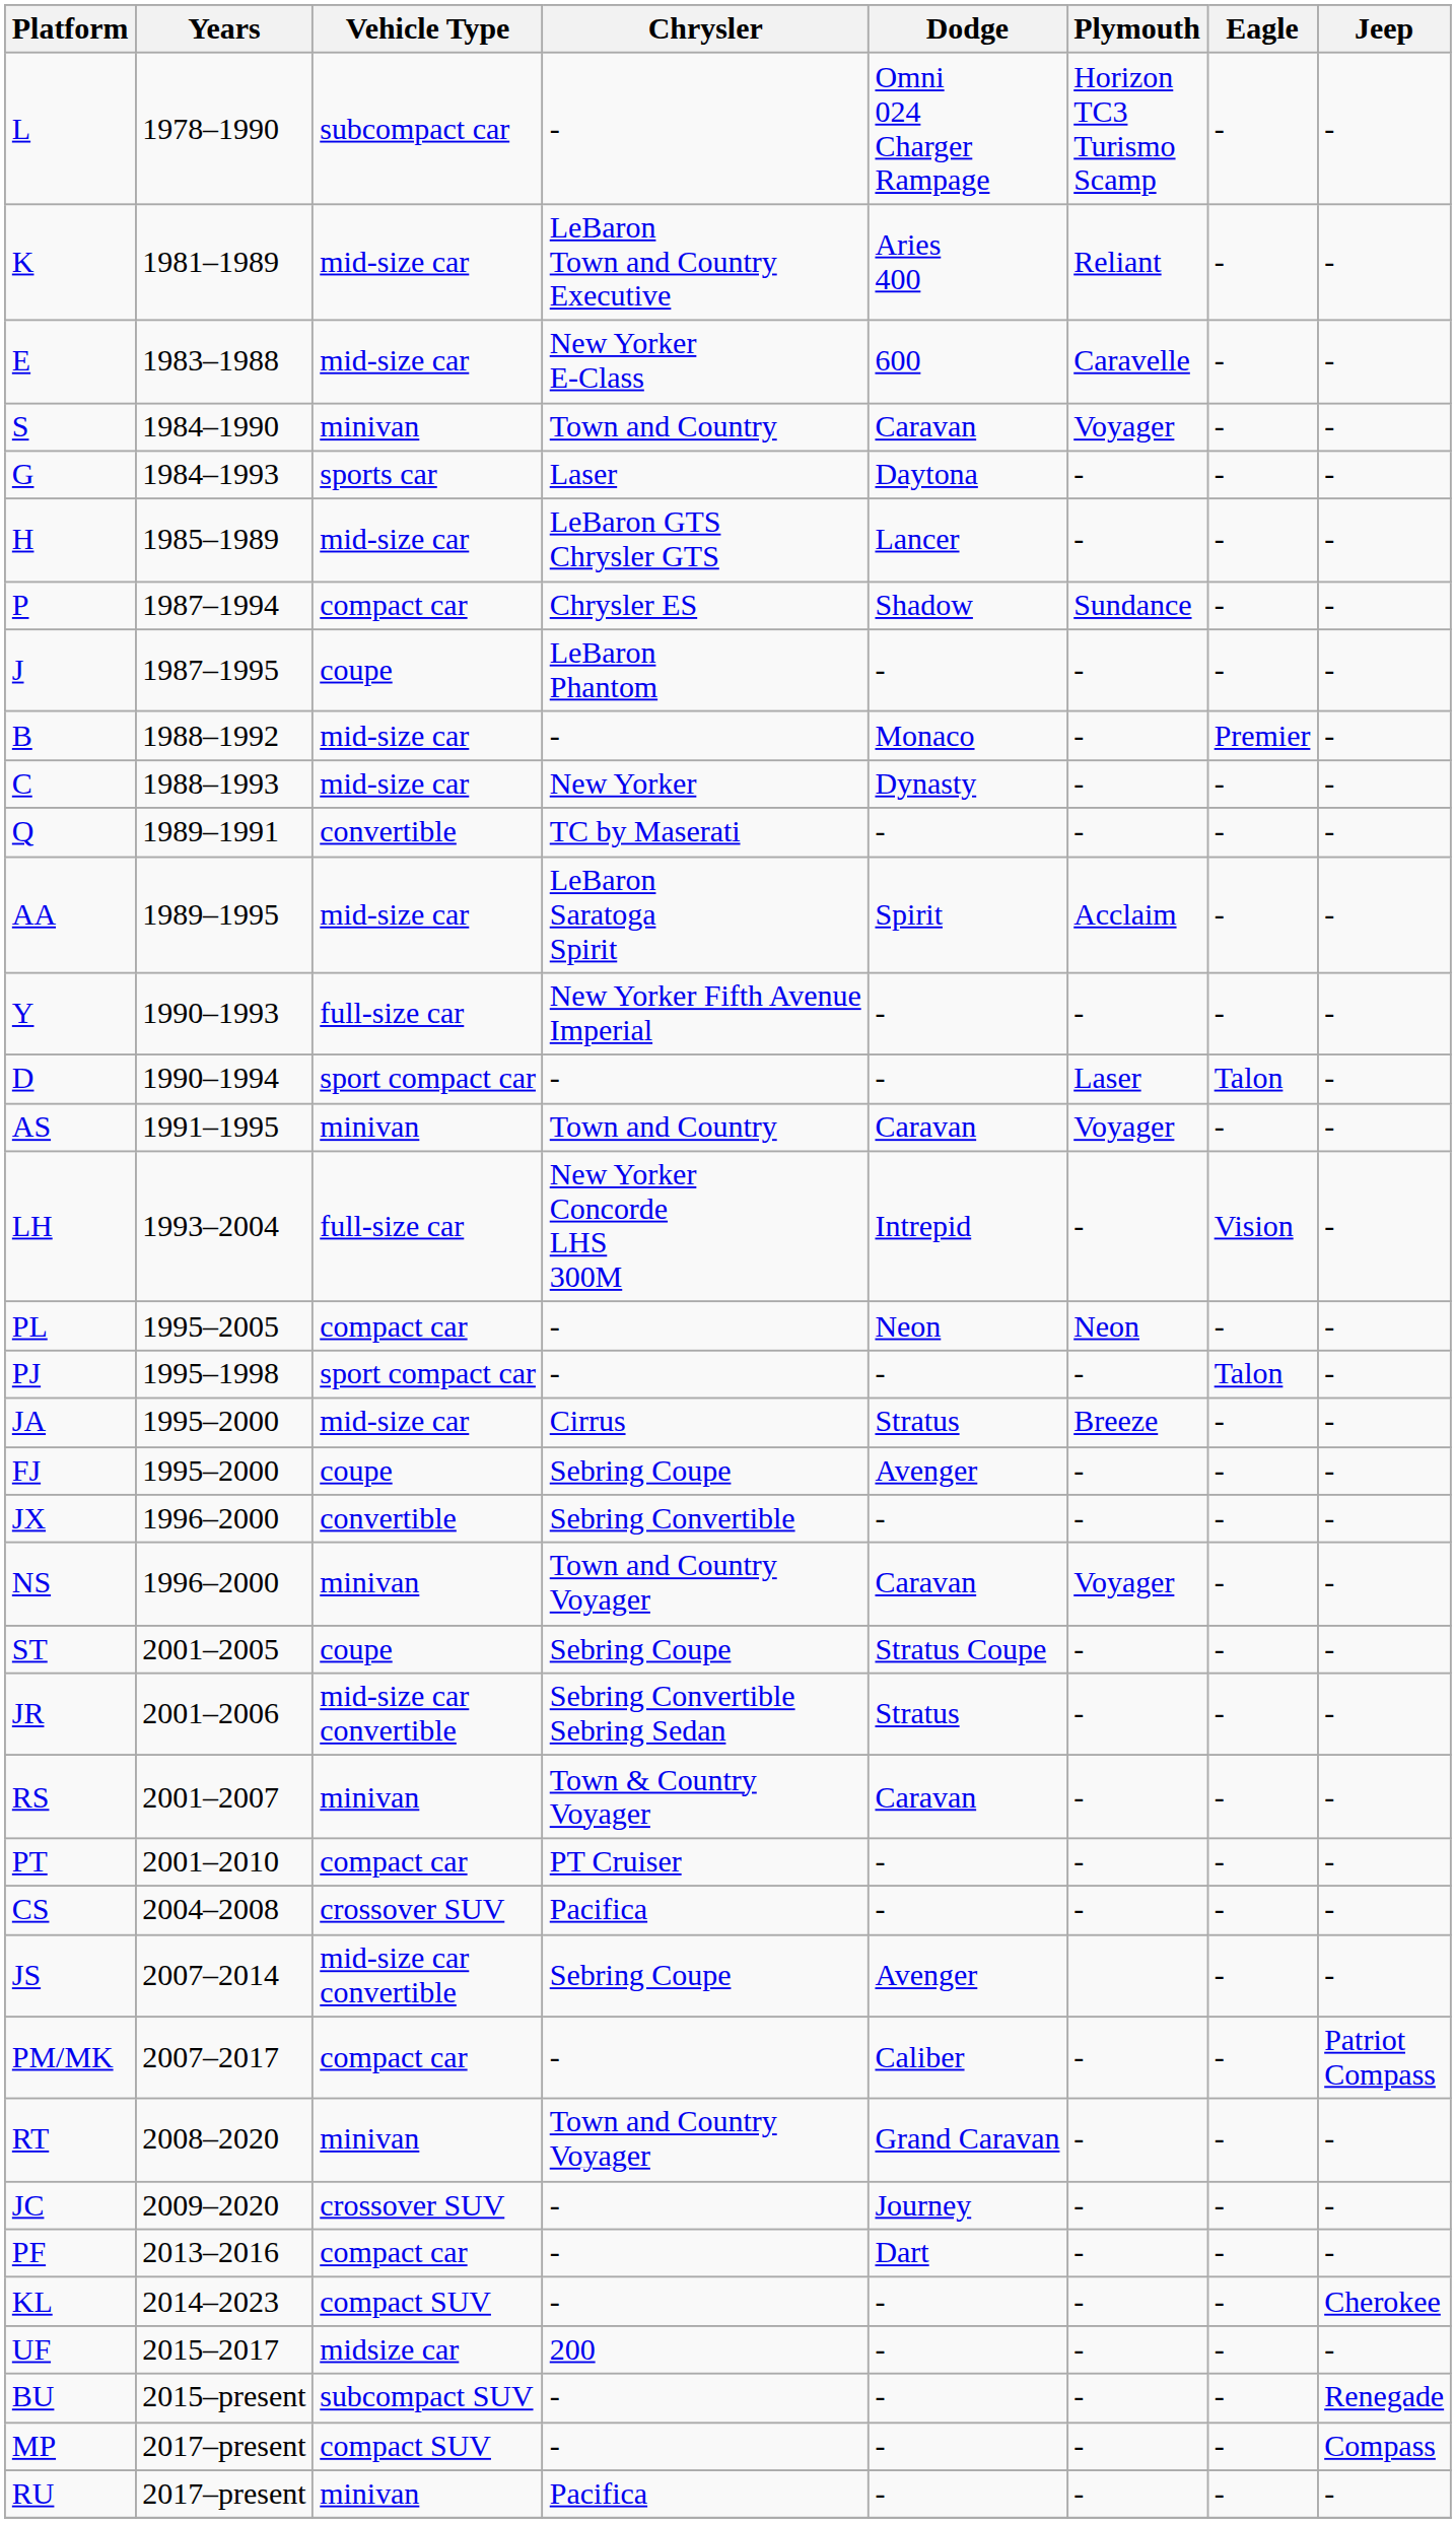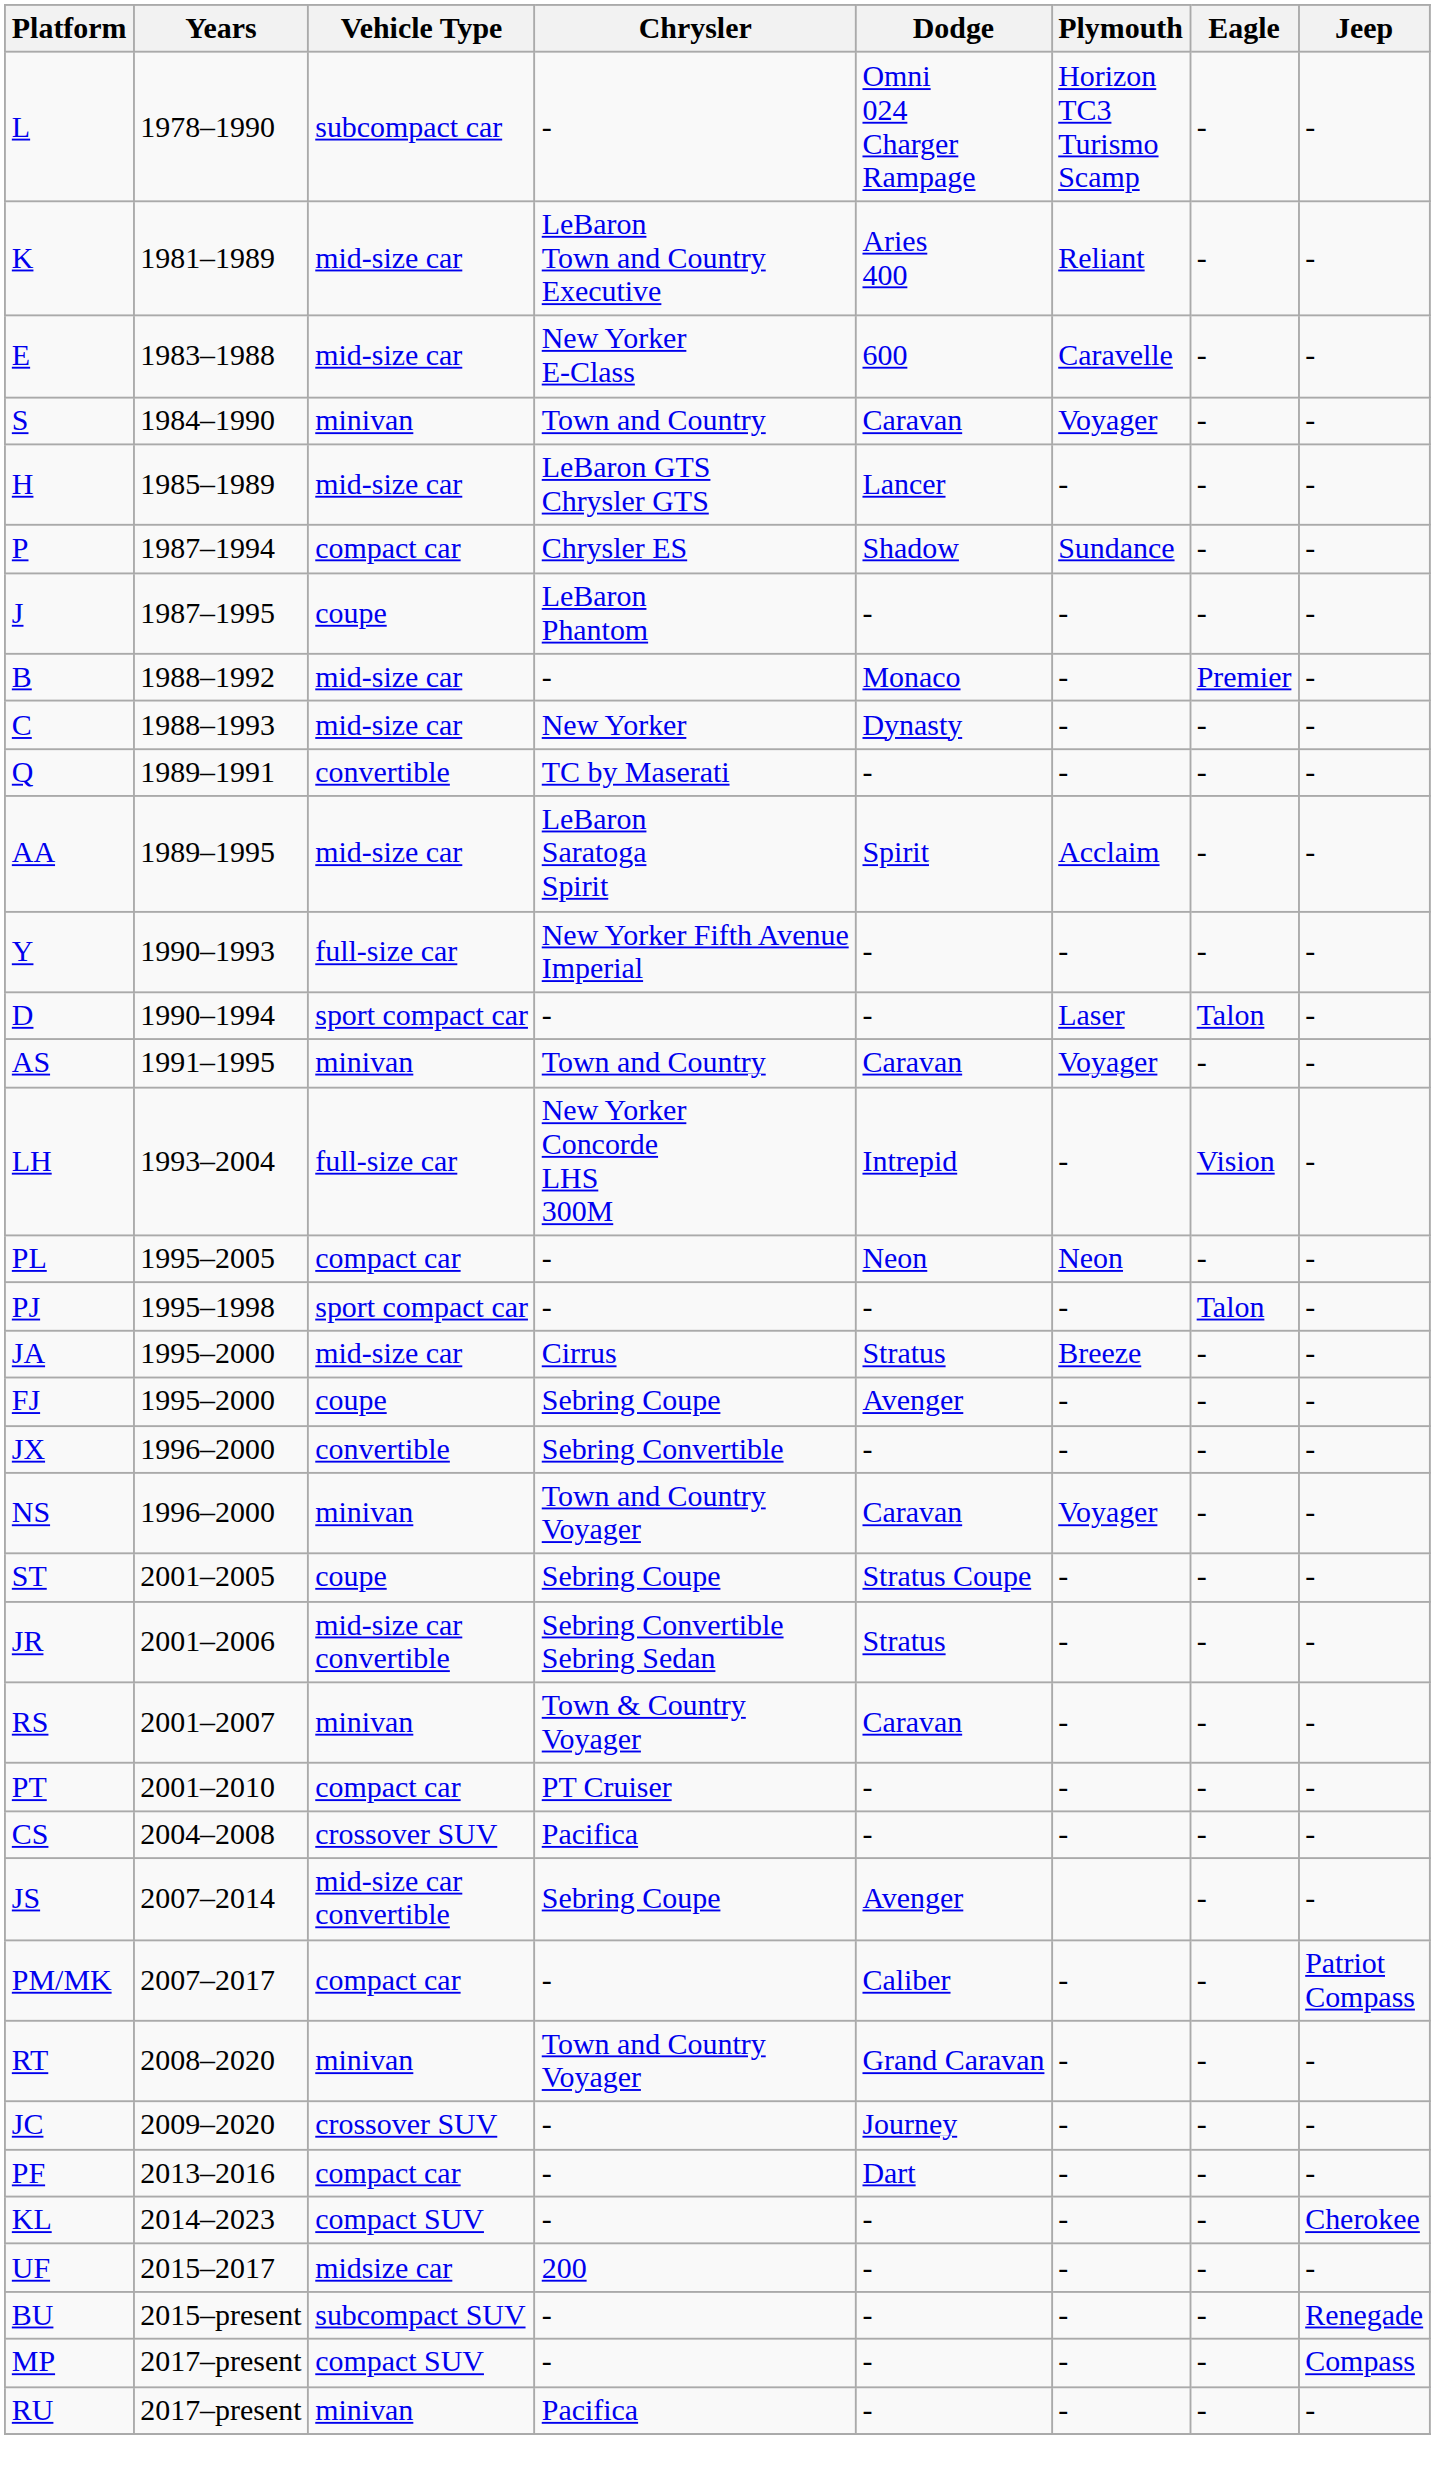 <table class="wikitable sortable">
 <tr>
 <th>Platform</th>
 <th>Years</th>
 <th>Vehicle Type</th>
 <th>Chrysler</th>
 <th>Dodge</th>
 <th>Plymouth</th>
 <th>Eagle</th>
 <th>Jeep</th>
 </tr>
 <tr>
 <td><a href='#'>L</a></td>
 <td>1978–1990</td>
 <td><a href='#'>subcompact car</a></td>
 <td>-</td>
 <td><a href='#'>Omni</a><br><a href='#'>024</a><br><a href='#'>Charger</a><br><a href='#'>Rampage</a></td>
 <td><a href='#'>Horizon</a><br><a href='#'>TC3</a><br><a href='#'>Turismo</a><br><a href='#'>Scamp</a></td>
 <td>-</td>
 <td>-</td>
 </tr>
 <tr>
 <td><a href='#'>K</a></td>
 <td>1981–1989</td>
 <td><a href='#'>mid-size car</a></td>
 <td><a href='#'>LeBaron</a><br><a href='#'>Town and Country</a><br><a href='#'>Executive</a></td>
 <td><a href='#'>Aries</a><br><a href='#'>400</a></td>
 <td><a href='#'>Reliant</a></td>
 <td>-</td>
 <td>-</td>
 </tr>
 <tr>
 <td><a href='#'>E</a></td>
 <td>1983–1988</td>
 <td><a href='#'>mid-size car</a></td>
 <td><a href='#'>New Yorker</a><br><a href='#'>E-Class</a></td>
 <td><a href='#'>600</a></td>
 <td><a href='#'>Caravelle</a></td>
 <td>-</td>
 <td>-</td>
 </tr>
 <tr>
 <td><a href='#'>S</a></td>
 <td>1984–1990</td>
 <td><a href='#'>minivan</a></td>
 <td><a href='#'>Town and Country</a></td>
 <td><a href='#'>Caravan</a></td>
 <td><a href='#'>Voyager</a></td>
-<td>-</td>
-<td>-</td>
-</tr>
-<tr>
-<td><a href='#'>G</a></td>
-<td>1984–1993</td>
-<td><a href='#'>sports car</a></td>
-<td><a href='#'>Laser</a></td>
-<td><a href='#'>Daytona</a></td>
-<td>-</td>
 <td>-</td>
 <td>-</td>
 </tr>
 <tr>
 <td><a href='#'>H</a></td>
 <td>1985–1989</td>
 <td><a href='#'>mid-size car</a></td>
 <td><a href='#'>LeBaron GTS</a><br><a href='#'>Chrysler GTS</a></td>
 <td><a href='#'>Lancer</a></td>
 <td>-</td>
 <td>-</td>
 <td>-</td>
 </tr>
 <tr>
 <td><a href='#'>P</a></td>
 <td>1987–1994</td>
 <td><a href='#'>compact car</a></td>
 <td><a href='#'>Chrysler ES</a></td>
 <td><a href='#'>Shadow</a></td>
 <td><a href='#'>Sundance</a></td>
 <td>-</td>
 <td>-</td>
 </tr>
 <tr>
 <td><a href='#'>J</a></td>
 <td>1987–1995</td>
 <td><a href='#'>coupe</a></td>
 <td><a href='#'>LeBaron</a><br><a href='#'>Phantom</a></td>
 <td>-</td>
 <td>-</td>
 <td>-</td>
 <td>-</td>
 </tr>
 <tr>
 <td><a href='#'>B</a></td>
 <td>1988–1992</td>
 <td><a href='#'>mid-size car</a></td>
 <td>-</td>
 <td><a href='#'>Monaco</a></td>
 <td>-</td>
 <td><a href='#'>Premier</a></td>
 <td>-</td>
 </tr>
 <tr>
 <td><a href='#'>C</a></td>
 <td>1988–1993</td>
 <td><a href='#'>mid-size car</a></td>
 <td><a href='#'>New Yorker</a></td>
 <td><a href='#'>Dynasty</a></td>
 <td>-</td>
 <td>-</td>
 <td>-</td>
 </tr>
 <tr>
 <td><a href='#'>Q</a></td>
 <td>1989–1991</td>
 <td><a href='#'>convertible</a></td>
 <td><a href='#'>TC by Maserati</a></td>
 <td>-</td>
 <td>-</td>
 <td>-</td>
 <td>-</td>
 </tr>
 <tr>
 <td><a href='#'>AA</a></td>
 <td>1989–1995</td>
 <td><a href='#'>mid-size car</a></td>
 <td><a href='#'>LeBaron</a><br><a href='#'>Saratoga</a><br><a href='#'>Spirit</a></td>
 <td><a href='#'>Spirit</a></td>
 <td><a href='#'>Acclaim</a></td>
 <td>-</td>
 <td>-</td>
 </tr>
 <tr>
 <td><a href='#'>Y</a></td>
 <td>1990–1993</td>
 <td><a href='#'>full-size car</a></td>
 <td><a href='#'>New Yorker Fifth Avenue</a><br><a href='#'>Imperial</a></td>
 <td>-</td>
 <td>-</td>
 <td>-</td>
 <td>-</td>
 </tr>
 <tr>
 <td><a href='#'>D</a></td>
 <td>1990–1994</td>
 <td><a href='#'>sport compact car</a></td>
 <td>-</td>
 <td>-</td>
 <td><a href='#'>Laser</a></td>
 <td><a href='#'>Talon</a></td>
 <td>-</td>
 </tr>
 <tr>
 <td><a href='#'>AS</a></td>
 <td>1991–1995</td>
 <td><a href='#'>minivan</a></td>
 <td><a href='#'>Town and Country</a></td>
 <td><a href='#'>Caravan</a></td>
 <td><a href='#'>Voyager</a></td>
 <td>-</td>
 <td>-</td>
 </tr>
 <tr>
 <td><a href='#'>LH</a></td>
 <td>1993–2004</td>
 <td><a href='#'>full-size car</a></td>
 <td><a href='#'>New Yorker</a><br><a href='#'>Concorde</a><br><a href='#'>LHS</a><br><a href='#'>300M</a></td>
 <td><a href='#'>Intrepid</a></td>
 <td>-</td>
 <td><a href='#'>Vision</a></td>
 <td>-</td>
 </tr>
 <tr>
 <td><a href='#'>PL</a></td>
 <td>1995–2005</td>
 <td><a href='#'>compact car</a></td>
 <td>-</td>
 <td><a href='#'>Neon</a></td>
 <td><a href='#'>Neon</a></td>
 <td>-</td>
 <td>-</td>
 </tr>
 <tr>
 <td><a href='#'>PJ</a></td>
 <td>1995–1998</td>
 <td><a href='#'>sport compact car</a></td>
 <td>-</td>
 <td>-</td>
 <td>-</td>
 <td><a href='#'>Talon</a></td>
 <td>-</td>
 </tr>
 <tr>
 <td><a href='#'>JA</a></td>
 <td>1995–2000</td>
 <td><a href='#'>mid-size car</a></td>
 <td><a href='#'>Cirrus</a></td>
 <td><a href='#'>Stratus</a></td>
 <td><a href='#'>Breeze</a></td>
 <td>-</td>
 <td>-</td>
 </tr>
 <tr>
 <td><a href='#'>FJ</a></td>
 <td>1995–2000</td>
 <td><a href='#'>coupe</a></td>
 <td><a href='#'>Sebring Coupe</a></td>
 <td><a href='#'>Avenger</a></td>
 <td>-</td>
 <td>-</td>
 <td>-</td>
 </tr>
 <tr>
 <td><a href='#'>JX</a></td>
 <td>1996–2000</td>
 <td><a href='#'>convertible</a></td>
 <td><a href='#'>Sebring Convertible</a></td>
 <td>-</td>
 <td>-</td>
 <td>-</td>
 <td>-</td>
 </tr>
 <tr>
 <td><a href='#'>NS</a></td>
 <td>1996–2000</td>
 <td><a href='#'>minivan</a></td>
 <td><a href='#'>Town and Country</a><br><a href='#'>Voyager</a></td>
 <td><a href='#'>Caravan</a></td>
 <td><a href='#'>Voyager</a></td>
 <td>-</td>
 <td>-</td>
 </tr>
 <tr>
 <td><a href='#'>ST</a></td>
 <td>2001–2005</td>
 <td><a href='#'>coupe</a></td>
 <td><a href='#'>Sebring Coupe</a></td>
 <td><a href='#'>Stratus Coupe</a></td>
 <td>-</td>
 <td>-</td>
 <td>-</td>
 </tr>
 <tr>
 <td><a href='#'>JR</a></td>
 <td>2001–2006</td>
 <td><a href='#'>mid-size car</a><br><a href='#'>convertible</a></td>
 <td><a href='#'>Sebring Convertible</a><br><a href='#'>Sebring Sedan</a></td>
 <td><a href='#'>Stratus</a></td>
 <td>-</td>
 <td>-</td>
 <td>-</td>
 </tr>
 <tr>
 <td><a href='#'>RS</a></td>
 <td>2001–2007</td>
 <td><a href='#'>minivan</a></td>
 <td><a href='#'>Town & Country</a><br><a href='#'>Voyager</a></td>
 <td><a href='#'>Caravan</a></td>
 <td>-</td>
 <td>-</td>
 <td>-</td>
 </tr>
 <tr>
 <td><a href='#'>PT</a></td>
 <td>2001–2010</td>
 <td><a href='#'>compact car</a></td>
 <td><a href='#'>PT Cruiser</a></td>
 <td>-</td>
 <td>-</td>
 <td>-</td>
 <td>-</td>
 </tr>
 <tr>
 <td><a href='#'>CS</a></td>
 <td>2004–2008</td>
 <td><a href='#'>crossover SUV</a></td>
 <td><a href='#'>Pacifica</a></td>
 <td>-</td>
 <td>-</td>
 <td>-</td>
 <td>-</td>
 </tr>
 <tr>
 <td><a href='#'>JS</a></td>
 <td>2007–2014</td>
 <td><a href='#'>mid-size car</a><br><a href='#'>convertible</a></td>
 <td><a href='#'>Sebring Coupe</a></td>
 <td Dodge><a href='#'>Avenger</a></td>
 <td></td>
 <td>-</td>
 <td>-</td>
 </tr>
 <tr>
 <td><a href='#'>PM/MK</a></td>
 <td>2007–2017</td>
 <td><a href='#'>compact car</a></td>
 <td>-</td>
 <td><a href='#'>Caliber</a></td>
 <td>-</td>
 <td>-</td>
 <td><a href='#'>Patriot</a><br><a href='#'>Compass</a></td>
 </tr>
 <tr>
 <td><a href='#'>RT</a></td>
 <td>2008–2020</td>
 <td><a href='#'>minivan</a></td>
 <td><a href='#'>Town and Country</a><br><a href='#'>Voyager</a></td>
 <td><a href='#'>Grand Caravan</a></td>
 <td>-</td>
 <td>-</td>
 <td>-</td>
 </tr>
 <tr>
 <td><a href='#'>JC</a></td>
 <td>2009–2020</td>
 <td><a href='#'>crossover SUV</a></td>
 <td>-</td>
 <td><a href='#'>Journey</a></td>
 <td>-</td>
 <td>-</td>
 <td>-</td>
 </tr>
 <tr>
 <td><a href='#'>PF</a></td>
 <td>2013–2016</td>
 <td><a href='#'>compact car</a></td>
 <td>-</td>
 <td><a href='#'>Dart</a></td>
 <td>-</td>
 <td>-</td>
 <td>-</td>
 </tr>
 <tr>
 <td><a href='#'>KL</a></td>
 <td>2014–2023</td>
 <td><a href='#'>compact SUV</a></td>
 <td>-</td>
 <td>-</td>
 <td>-</td>
 <td>-</td>
 <td><a href='#'>Cherokee</a></td>
 </tr>
 <tr>
 <td><a href='#'>UF</a></td>
 <td>2015–2017</td>
 <td><a href='#'>midsize car</a></td>
 <td><a href='#'>200</a></td>
 <td>-</td>
 <td>-</td>
 <td>-</td>
 <td>-</td>
 </tr>
 <tr>
 <td><a href='#'>BU</a></td>
 <td>2015–present</td>
 <td><a href='#'>subcompact SUV</a></td>
 <td>-</td>
 <td>-</td>
 <td>-</td>
 <td>-</td>
 <td><a href='#'>Renegade</a></td>
 </tr>
 <tr>
 <td><a href='#'>MP</a></td>
 <td>2017–present</td>
 <td><a href='#'>compact SUV</a></td>
 <td>-</td>
 <td>-</td>
 <td>-</td>
 <td>-</td>
 <td><a href='#'>Compass</a></td>
 </tr>
 <tr>
 <td><a href='#'>RU</a></td>
 <td>2017–present</td>
 <td><a href='#'>minivan</a></td>
 <td><a href='#'>Pacifica</a></td>
 <td>-</td>
 <td>-</td>
 <td>-</td>
 <td>-</td>
 </tr>
 <tr>
 </tr>
 </table>
